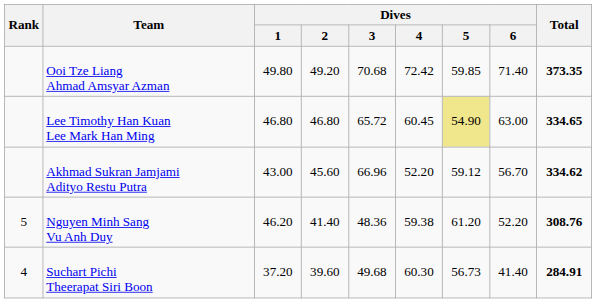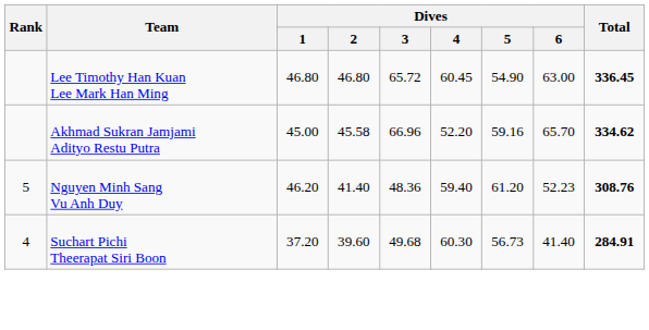 <table class=wikitable style="text-align:center">
 <tr>
 <th rowspan="2" width=40>Rank</th>
 <th rowspan="2" width=250>Team</th>
 <th colspan="6">Dives</th>
 <th rowspan="2" width=60>Total</th>
 </tr>
 <tr>
 <th width=50>1</th>
 <th width=50>2</th>
 <th width=50>3</th>
 <th width=50>4</th>
 <th width=50>5</th>
 <th width=50>6</th>
 </tr>
 <tr>
 <td></td>
-<td style="text-align:left"><br><a href='#'>Ooi Tze Liang</a><br><a href='#'>Ahmad Amsyar Azman</a></td>
-<td>49.80</td>
-<td>49.20</td>
-<td>70.68</td>
-<td>72.42</td>
-<td>59.85</td>
-<td>71.40</td>
-<td><strong>373.35</strong></td>
-</tr>
-<tr>
-<td></td>
 <td style="text-align:left"><br><a href='#'>Lee Timothy Han Kuan</a><br><a href='#'>Lee Mark Han Ming</a></td>
 <td>46.80</td>
 <td>46.80</td>
 <td>65.72</td>
 <td>60.45</td>
-<td style="background: khaki;">54.90</td>
+<td>54.90</td>
 <td>63.00</td>
-<td><strong>334.65</strong></td>
+<td><strong>336.45</strong></td>
 </tr>
 <tr>
 <td></td>
 <td style="text-align:left"><br><a href='#'>Akhmad Sukran Jamjami</a><br><a href='#'>Adityo Restu Putra</a></td>
-<td>43.00</td>
-<td>45.60</td>
+<td>45.00</td>
+<td>45.58</td>
 <td>66.96</td>
 <td>52.20</td>
-<td>59.12</td>
-<td>56.70</td>
+<td>59.16</td>
+<td>65.70</td>
 <td><strong>334.62</strong></td>
 </tr>
 <tr>
 <td>5</td>
 <td style="text-align:left"><br><a href='#'>Nguyen Minh Sang</a><br><a href='#'>Vu Anh Duy</a></td>
 <td>46.20</td>
 <td>41.40</td>
 <td>48.36</td>
-<td>59.38</td>
+<td>59.40</td>
 <td>61.20</td>
-<td>52.20</td>
+<td>52.23</td>
 <td><strong>308.76</strong></td>
 </tr>
 <tr>
 <td>4</td>
 <td style="text-align:left"><br><a href='#'>Suchart Pichi</a><br><a href='#'>Theerapat Siri Boon</a></td>
 <td>37.20</td>
 <td>39.60</td>
 <td>49.68</td>
 <td>60.30</td>
 <td>56.73</td>
 <td>41.40</td>
 <td><strong>284.91</strong></td>
 </tr>
 </table>
